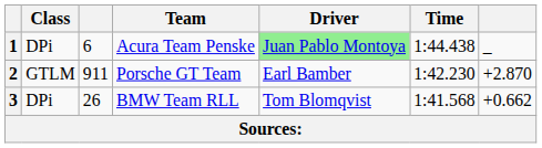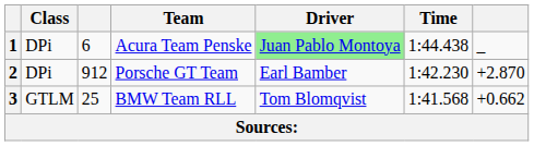 <table class="wikitable">
 <tr>
 <th scope="col"></th>
 <th scope="col">Class</th>
 <th scope="col"></th>
 <th scope="col">Team</th>
 <th scope="col">Driver</th>
 <th scope="col">Time</th>
 <th scope="col"></th>
 </tr>
 <tr>
 <th scope="row">1</th>
 <td>DPi</td>
 <td>6</td>
 <td><a href='#'>Acura Team Penske</a></td>
 <td style="background: lightgreen;"><a href='#'>Juan Pablo Montoya</a></td>
 <td>1:44.438</td>
 <td>_</td>
 </tr>
 <tr>
 <th scope="row">2</th>
-<td>GTLM</td>
-<td>911</td>
+<td>DPi</td>
+<td>912</td>
 <td><a href='#'>Porsche GT Team</a></td>
 <td><a href='#'>Earl Bamber</a></td>
 <td>1:42.230</td>
 <td>+2.870</td>
 </tr>
 <tr>
 <th scope="row">3</th>
-<td>DPi</td>
-<td>26</td>
+<td>GTLM</td>
+<td>25</td>
 <td><a href='#'>BMW Team RLL</a></td>
 <td><a href='#'>Tom Blomqvist</a></td>
 <td>1:41.568</td>
 <td>+0.662</td>
 </tr>
 <tr>
 <th colspan="7">Sources:</th>
 </tr>
 </table>
